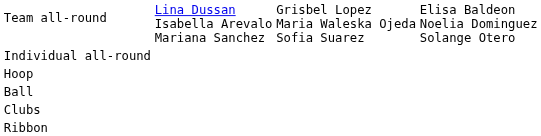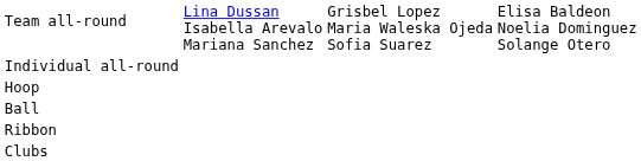 <table>
 <tr>
 <td>Team all-round</td>
 <td nowrap><br><a href='#'>Lina Dussan</a><br>Isabella Arevalo<br>Mariana Sanchez</td>
 <td nowrap><br>Grisbel Lopez<br>Maria Waleska Ojeda<br>Sofia Suarez</td>
 <td nowrap><br>Elisa Baldeon<br>Noelia Dominguez<br>Solange Otero</td>
 </tr>
 <tr>
 <td>Individual all-round</td>
 <td></td>
 <td></td>
 <td></td>
 </tr>
 <tr>
 <td>Hoop</td>
 <td></td>
 <td></td>
 <td></td>
 </tr>
 <tr>
 <td>Ball</td>
 <td></td>
 <td></td>
 <td></td>
 </tr>
 <tr>
+<td>Ribbon</td>
+<td></td>
+<td></td>
+<td></td>
+</tr>
+<tr>
 <td>Clubs</td>
 <td></td>
 <td></td>
 <td></td>
 </tr>
-<tr>
-<td>Ribbon</td>
-<td></td>
-<td></td>
-<td></td>
-</tr>
 </table>
